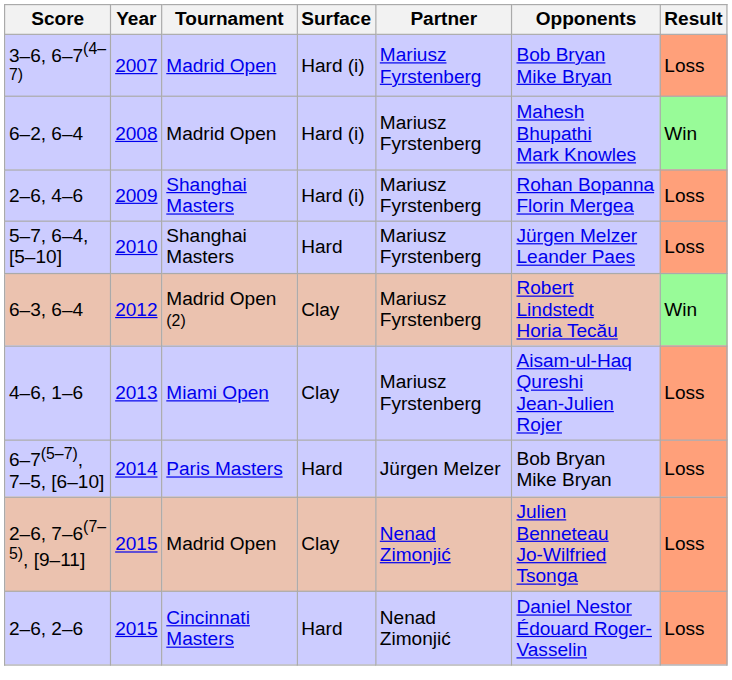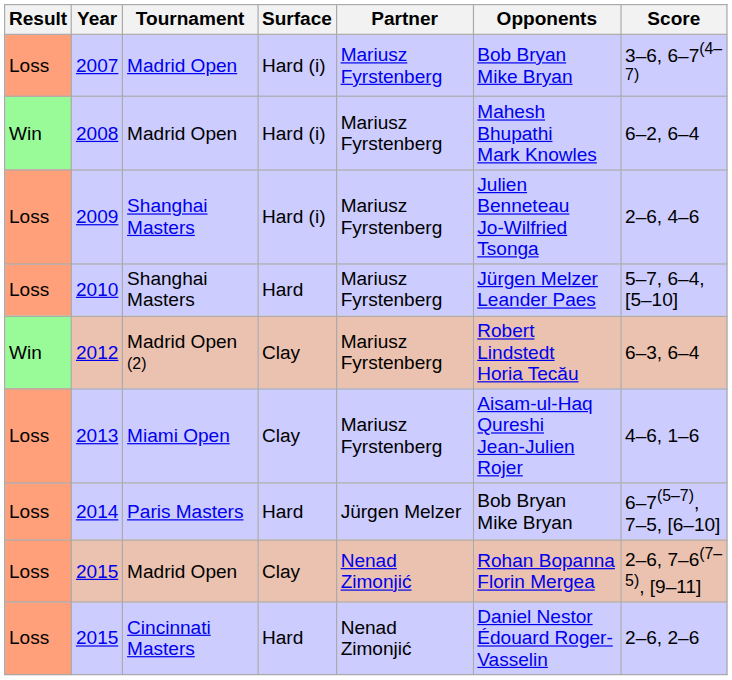 <table class="sortable wikitable">
 <tr>
-<th class="unsortable">Score</th>
+<th>Result</th>
 <th>Year</th>
 <th>Tournament</th>
 <th>Surface</th>
 <th>Partner</th>
 <th>Opponents</th>
-<th>Result</th>
+<th class="unsortable">Score</th>
 </tr>
 <tr bgcolor=CCCCFF>
-<td>3–6, 6–7<sup>(4–7)</sup></td>
+<td style="background:#ffa07a;">Loss</td>
 <td><a href='#'>2007</a></td>
 <td><a href='#'>Madrid Open</a></td>
 <td>Hard (i)</td>
 <td> <a href='#'>Mariusz Fyrstenberg</a></td>
 <td> <a href='#'>Bob Bryan</a><br> <a href='#'>Mike Bryan</a></td>
-<td style="background:#ffa07a;">Loss</td>
+<td>3–6, 6–7<sup>(4–7)</sup></td>
 </tr>
 <tr bgcolor=CCCCFF>
-<td>6–2, 6–4</td>
+<td style="background:#98fb98;">Win</td>
 <td><a href='#'>2008</a></td>
 <td>Madrid Open</td>
 <td>Hard (i)</td>
 <td> Mariusz Fyrstenberg</td>
 <td> <a href='#'>Mahesh Bhupathi</a><br> <a href='#'>Mark Knowles</a></td>
-<td style="background:#98fb98;">Win</td>
+<td>6–2, 6–4</td>
 </tr>
 <tr bgcolor=CCCCFF>
-<td>2–6, 4–6</td>
+<td style="background:#ffa07a;">Loss</td>
 <td><a href='#'>2009</a></td>
 <td><a href='#'>Shanghai Masters</a></td>
 <td>Hard (i)</td>
 <td> Mariusz Fyrstenberg</td>
-<td> <a href='#'>Rohan Bopanna</a><br> <a href='#'>Florin Mergea</a></td>
-<td style="background:#ffa07a;">Loss</td>
+<td> <a href='#'>Julien Benneteau</a><br> <a href='#'>Jo-Wilfried Tsonga</a></td>
+<td>2–6, 4–6</td>
 </tr>
 <tr bgcolor=CCCCFF>
-<td>5–7, 6–4, [5–10]</td>
+<td style="background:#ffa07a;">Loss</td>
 <td><a href='#'>2010</a></td>
 <td>Shanghai Masters</td>
 <td>Hard</td>
 <td> Mariusz Fyrstenberg</td>
 <td> <a href='#'>Jürgen Melzer</a><br> <a href='#'>Leander Paes</a></td>
-<td style="background:#ffa07a;">Loss</td>
+<td>5–7, 6–4, [5–10]</td>
 </tr>
 <tr bgcolor=#EBC2AF>
-<td>6–3, 6–4</td>
+<td style="background:#98fb98;">Win</td>
 <td><a href='#'>2012</a></td>
 <td>Madrid Open <small>(2)</small></td>
 <td>Clay</td>
 <td> Mariusz Fyrstenberg</td>
 <td> <a href='#'>Robert Lindstedt</a><br> <a href='#'>Horia Tecău</a></td>
-<td style="background:#98fb98;">Win</td>
+<td>6–3, 6–4</td>
 </tr>
 <tr bgcolor=CCCCFF>
-<td>4–6, 1–6</td>
+<td style="background:#ffa07a;">Loss</td>
 <td><a href='#'>2013</a></td>
 <td><a href='#'>Miami Open</a></td>
 <td>Clay</td>
 <td> Mariusz Fyrstenberg</td>
 <td> <a href='#'>Aisam-ul-Haq Qureshi</a><br> <a href='#'>Jean-Julien Rojer</a></td>
-<td style="background:#ffa07a;">Loss</td>
+<td>4–6, 1–6</td>
 </tr>
 <tr bgcolor=CCCCFF>
-<td>6–7<sup>(5–7)</sup>, 7–5, [6–10]</td>
+<td style="background:#ffa07a;">Loss</td>
 <td><a href='#'>2014</a></td>
 <td><a href='#'>Paris Masters</a></td>
 <td>Hard</td>
 <td> Jürgen Melzer</td>
 <td> Bob Bryan<br> Mike Bryan</td>
-<td style="background:#ffa07a;">Loss</td>
+<td>6–7<sup>(5–7)</sup>, 7–5, [6–10]</td>
 </tr>
 <tr bgcolor=#EBC2AF>
-<td>2–6, 7–6<sup>(7–5)</sup>, [9–11]</td>
+<td style="background:#ffa07a;">Loss</td>
 <td><a href='#'>2015</a></td>
 <td>Madrid Open</td>
 <td>Clay</td>
 <td> <a href='#'>Nenad Zimonjić</a></td>
-<td> <a href='#'>Julien Benneteau</a><br> <a href='#'>Jo-Wilfried Tsonga</a></td>
-<td style="background:#ffa07a;">Loss</td>
+<td> <a href='#'>Rohan Bopanna</a><br> <a href='#'>Florin Mergea</a></td>
+<td>2–6, 7–6<sup>(7–5)</sup>, [9–11]</td>
 </tr>
 <tr bgcolor=CCCCFF>
-<td>2–6, 2–6</td>
+<td style="background:#ffa07a;">Loss</td>
 <td><a href='#'>2015</a></td>
 <td><a href='#'>Cincinnati Masters</a></td>
 <td>Hard</td>
 <td> Nenad Zimonjić</td>
 <td> <a href='#'>Daniel Nestor</a><br> <a href='#'>Édouard Roger-Vasselin</a></td>
-<td style="background:#ffa07a;">Loss</td>
+<td>2–6, 2–6</td>
 </tr>
 </table>
